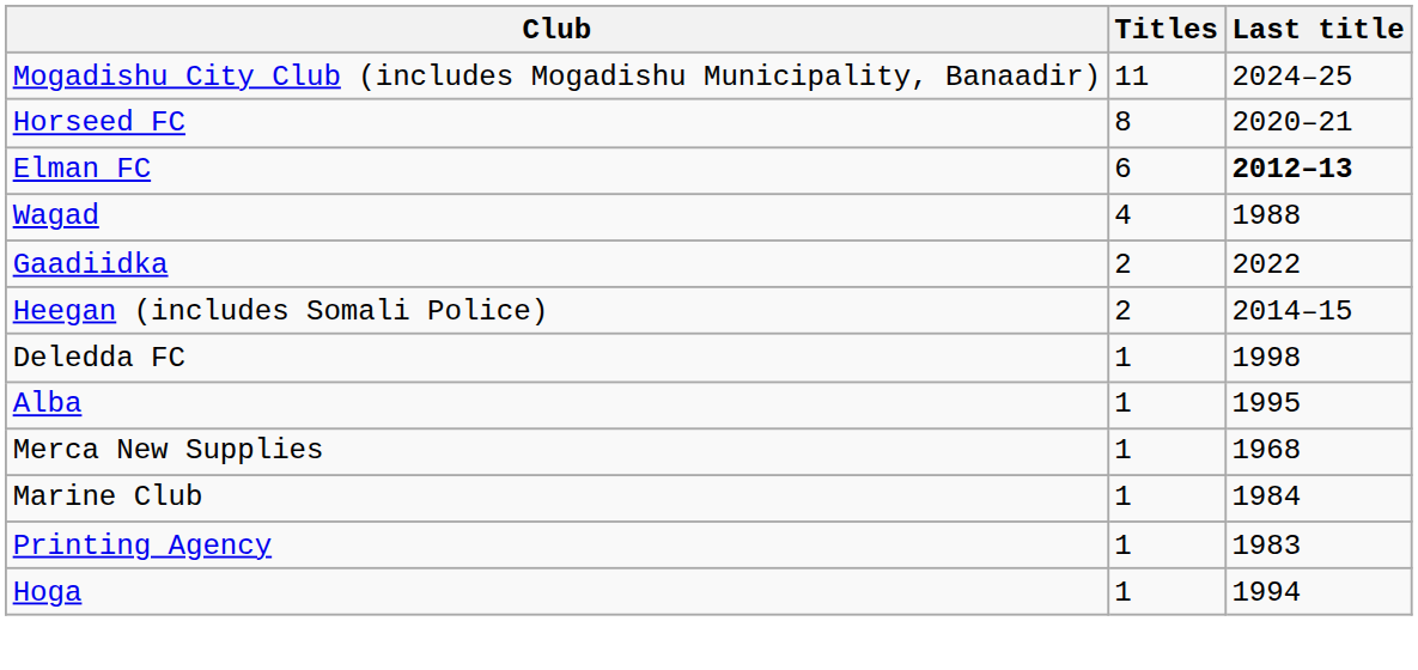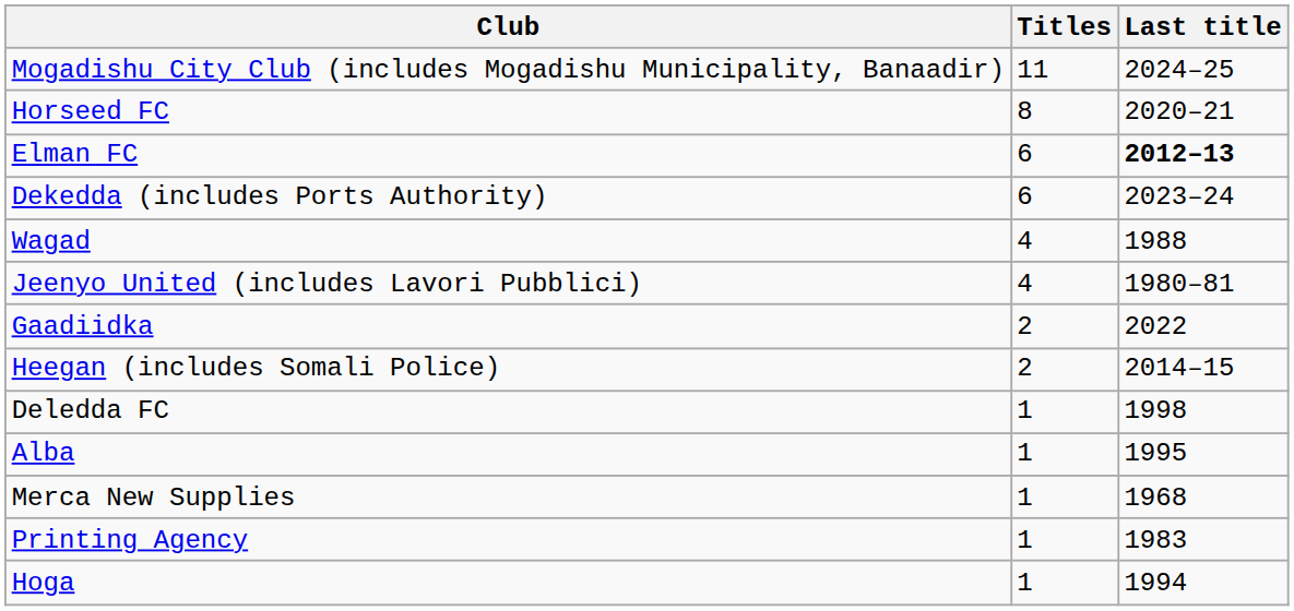 <table class="wikitable">
 <tr>
 <th>Club</th>
 <th>Titles</th>
 <th>Last title</th>
 </tr>
 <tr>
 <td><a href='#'>Mogadishu City Club</a> (includes Mogadishu Municipality, Banaadir)</td>
 <td>11</td>
 <td>2024–25</td>
 </tr>
 <tr>
 <td><a href='#'>Horseed FC</a></td>
 <td>8</td>
 <td>2020–21</td>
 </tr>
 <tr>
 <td><a href='#'>Elman FC</a></td>
 <td>6</td>
 <td><strong>2012–13</strong></td>
 </tr>
 <tr>
+<td><a href='#'>Dekedda</a> (includes Ports Authority)</td>
+<td>6</td>
+<td>2023–24</td>
+</tr>
+<tr>
 <td><a href='#'>Wagad</a></td>
 <td>4</td>
 <td>1988</td>
+</tr>
+<tr>
+<td><a href='#'>Jeenyo United</a> (includes Lavori Pubblici)</td>
+<td>4</td>
+<td>1980–81</td>
 </tr>
 <tr>
 <td><a href='#'>Gaadiidka</a></td>
 <td>2</td>
 <td>2022</td>
 </tr>
 <tr>
 <td><a href='#'>Heegan</a> (includes Somali Police)</td>
 <td>2</td>
 <td>2014–15</td>
 </tr>
 <tr>
 <td>Deledda FC</td>
 <td>1</td>
 <td>1998</td>
 </tr>
 <tr>
 <td><a href='#'>Alba</a></td>
 <td>1</td>
 <td>1995</td>
 </tr>
 <tr>
 <td>Merca New Supplies</td>
 <td>1</td>
 <td>1968</td>
 </tr>
 <tr>
-<td>Marine Club</td>
-<td>1</td>
-<td>1984</td>
-</tr>
-<tr>
 <td><a href='#'>Printing Agency</a></td>
 <td>1</td>
 <td>1983</td>
 </tr>
 <tr>
 <td><a href='#'>Hoga</a></td>
 <td>1</td>
 <td>1994</td>
 </tr>
 </table>
